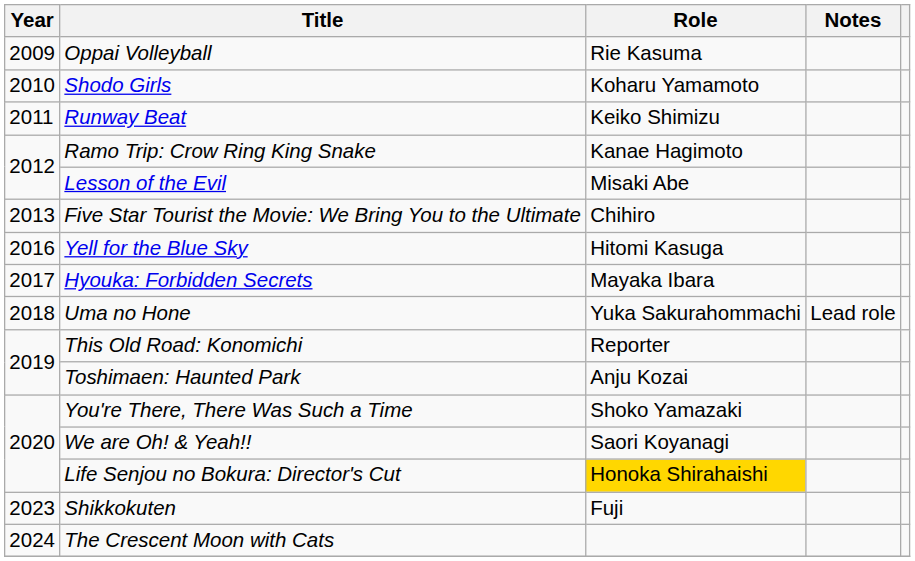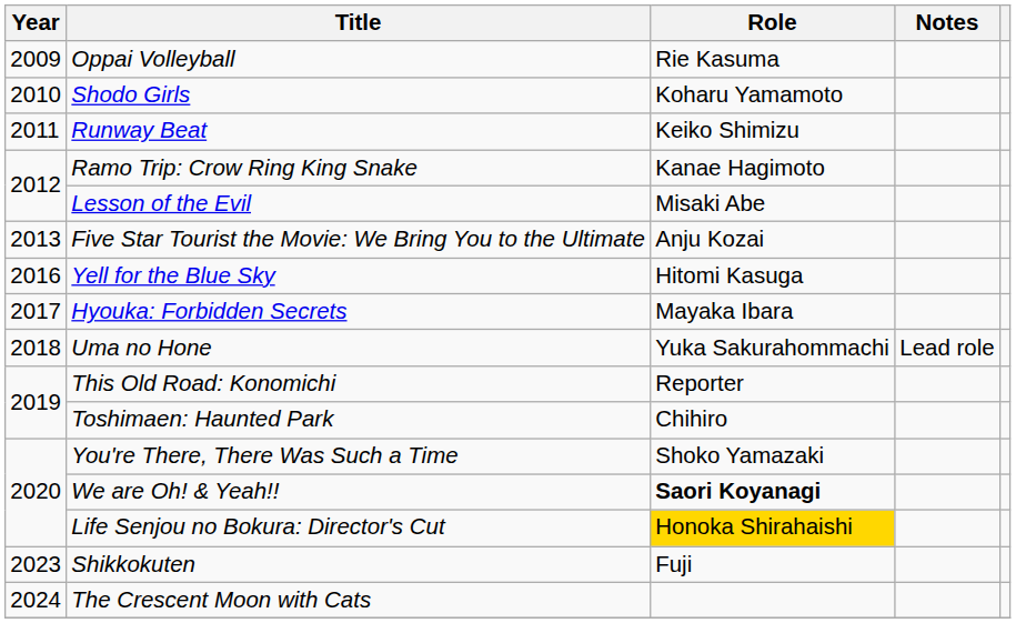 <table class="wikitable">
 <tr>
 <th>Year</th>
 <th>Title</th>
 <th>Role</th>
 <th>Notes</th>
 <th></th>
 </tr>
 <tr>
 <td>2009</td>
 <td><em>Oppai Volleyball</em></td>
 <td>Rie Kasuma</td>
 <td></td>
 <td></td>
 </tr>
 <tr>
 <td>2010</td>
 <td><em><a href='#'>Shodo Girls</a></em></td>
 <td>Koharu Yamamoto</td>
 <td></td>
 <td></td>
 </tr>
 <tr>
 <td>2011</td>
 <td><em><a href='#'>Runway Beat</a></em></td>
 <td>Keiko Shimizu</td>
 <td></td>
 <td></td>
 </tr>
 <tr>
 <td rowspan="2">2012</td>
 <td><em>Ramo Trip: Crow Ring King Snake</em></td>
 <td>Kanae Hagimoto</td>
 <td></td>
 <td></td>
 </tr>
 <tr>
 <td><em><a href='#'>Lesson of the Evil</a></em></td>
 <td>Misaki Abe</td>
 <td></td>
 <td></td>
 </tr>
 <tr>
 <td>2013</td>
 <td><em>Five Star Tourist the Movie: We Bring You to the Ultimate</em></td>
-<td>Chihiro</td>
+<td>Anju Kozai</td>
 <td></td>
 <td></td>
 </tr>
 <tr>
 <td rowspan="1">2016</td>
 <td><em><a href='#'>Yell for the Blue Sky</a></em></td>
 <td>Hitomi Kasuga</td>
 <td></td>
 <td></td>
 </tr>
 <tr>
 <td>2017</td>
 <td><em><a href='#'>Hyouka: Forbidden Secrets</a></em></td>
 <td>Mayaka Ibara</td>
 <td></td>
 <td></td>
 </tr>
 <tr>
 <td rowspan="1">2018</td>
 <td><em>Uma no Hone</em></td>
 <td>Yuka Sakurahommachi</td>
 <td>Lead role</td>
 <td></td>
 </tr>
 <tr>
 <td rowspan="2">2019</td>
 <td><em>This Old Road: Konomichi</em></td>
 <td>Reporter</td>
 <td></td>
 <td></td>
 </tr>
 <tr>
 <td><em>Toshimaen: Haunted Park</em></td>
-<td>Anju Kozai</td>
+<td>Chihiro</td>
 <td></td>
 <td></td>
 </tr>
 <tr>
 <td rowspan="3">2020</td>
 <td><em>You're There, There Was Such a Time</em></td>
 <td>Shoko Yamazaki</td>
 <td></td>
 <td></td>
 </tr>
 <tr>
 <td><em>We are Oh! & Yeah!!</em></td>
-<td>Saori Koyanagi</td>
+<td><strong>Saori Koyanagi</strong></td>
 <td></td>
 <td></td>
 </tr>
 <tr>
 <td><em>Life Senjou no Bokura: Director's Cut</em></td>
 <td style="background: gold;">Honoka Shirahaishi</td>
 <td></td>
 <td></td>
 </tr>
 <tr>
 <td>2023</td>
 <td><em>Shikkokuten</em></td>
 <td>Fuji</td>
 <td></td>
 <td></td>
 </tr>
 <tr>
 <td>2024</td>
 <td><em>The Crescent Moon with Cats</em></td>
 <td></td>
 <td></td>
 <td></td>
 </tr>
 <tr>
 </tr>
 </table>
